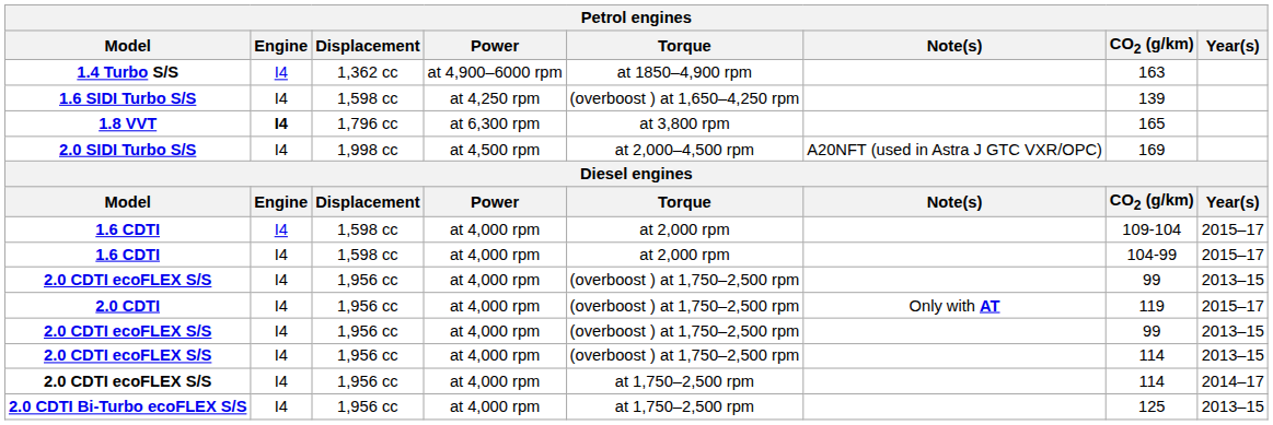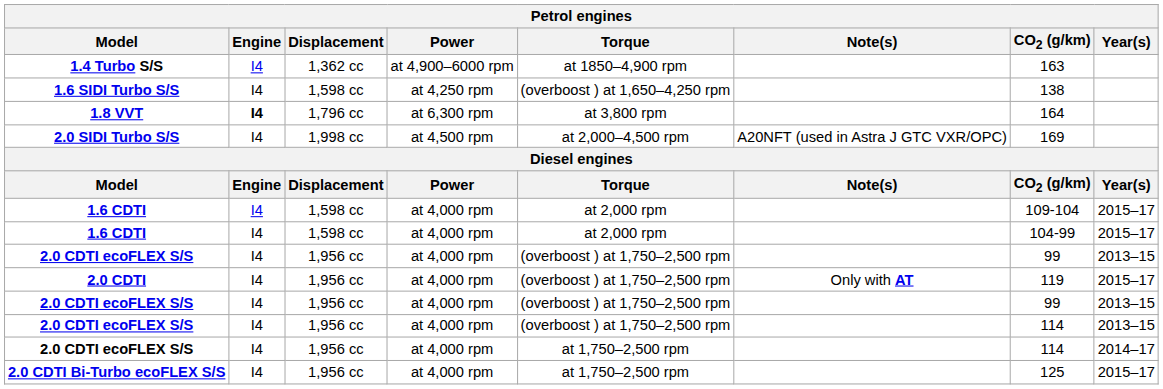 <table class="wikitable" style="text-align:center; font-size:90%;">
 <tr>
 <th colspan=10>Petrol engines</th>
 </tr>
 <tr style="background:#dcdcdc; text-align:center; vertical-align:middle;">
 <th>Model</th>
 <th>Engine</th>
 <th>Displacement</th>
 <th>Power</th>
 <th>Torque</th>
 <th>Note(s)</th>
 <th>CO<sub>2</sub> (g/km)</th>
 <th>Year(s)</th>
 </tr>
 <tr style="background:#fff;">
 <td><strong><a href='#'>1.4 Turbo</a> S/S</strong></td>
 <td><a href='#'>I4</a></td>
 <td>1,362 cc</td>
 <td> at 4,900–6000 rpm</td>
 <td> at 1850–4,900 rpm</td>
 <td></td>
 <td>163</td>
 <td></td>
 </tr>
 <tr style="background:#fff;">
 <td><strong><a href='#'>1.6 SIDI Turbo S/S</a></strong></td>
 <td>I4</td>
 <td>1,598 cc</td>
 <td> at 4,250 rpm</td>
 <td> (overboost ) at 1,650–4,250 rpm</td>
 <td></td>
-<td>139</td>
+<td>138</td>
 <td></td>
 </tr>
 <tr style="background:#fff;">
 <td><strong><a href='#'>1.8 VVT</a></strong></td>
 <td><strong>I4</strong></td>
 <td>1,796 cc</td>
 <td> at 6,300 rpm</td>
 <td> at 3,800 rpm</td>
 <td></td>
-<td>165</td>
+<td>164</td>
 <td></td>
 </tr>
 <tr style="background:#fff;">
 <td><strong><a href='#'>2.0 SIDI Turbo S/S</a></strong></td>
 <td>I4</td>
 <td>1,998 cc</td>
 <td> at 4,500 rpm</td>
 <td> at 2,000–4,500 rpm</td>
 <td>A20NFT (used in Astra J GTC VXR/OPC)</td>
 <td>169</td>
 <td></td>
 </tr>
 <tr>
 <th colspan=10>Diesel engines</th>
 </tr>
 <tr style="background:#dcdcdc; text-align:center; vertical-align:middle;">
 <th>Model</th>
 <th>Engine</th>
 <th>Displacement</th>
 <th>Power</th>
 <th>Torque</th>
 <th>Note(s)</th>
 <th>CO<sub>2</sub> (g/km)</th>
 <th>Year(s)</th>
 </tr>
 <tr style="background:#fff;">
 <td><strong><a href='#'>1.6 CDTI</a></strong></td>
 <td><a href='#'>I4</a></td>
 <td>1,598 cc</td>
 <td> at 4,000 rpm</td>
 <td> at 2,000 rpm</td>
 <td></td>
 <td>109-104</td>
 <td>2015–17</td>
 </tr>
 <tr style="background:#fff;">
 <td><strong><a href='#'>1.6 CDTI</a></strong></td>
 <td>I4</td>
 <td>1,598 cc</td>
 <td> at 4,000 rpm</td>
 <td> at 2,000 rpm</td>
 <td></td>
 <td>104-99</td>
 <td>2015–17</td>
 </tr>
 <tr style="background:#fff;">
 <td><strong><a href='#'>2.0 CDTI ecoFLEX S/S</a></strong></td>
 <td>I4</td>
 <td>1,956 cc</td>
 <td> at 4,000 rpm</td>
 <td> (overboost ) at 1,750–2,500 rpm</td>
 <td></td>
 <td>99</td>
 <td>2013–15</td>
 </tr>
 <tr style="background:#fff;">
 <td><strong><a href='#'>2.0 CDTI</a></strong></td>
 <td>I4</td>
 <td>1,956 cc</td>
 <td> at 4,000 rpm</td>
 <td> (overboost ) at 1,750–2,500 rpm</td>
 <td>Only with <strong><a href='#'>AT</a></strong></td>
 <td>119</td>
 <td>2015–17</td>
 </tr>
 <tr style="background:#fff;">
 <td><strong><a href='#'>2.0 CDTI ecoFLEX S/S</a></strong></td>
 <td>I4</td>
 <td>1,956 cc</td>
 <td> at 4,000 rpm</td>
 <td> (overboost ) at 1,750–2,500 rpm</td>
 <td></td>
 <td>99</td>
 <td>2013–15</td>
 </tr>
 <tr style="background:#fff;">
 <td><strong><a href='#'>2.0 CDTI ecoFLEX S/S</a></strong></td>
 <td>I4</td>
 <td>1,956 cc</td>
 <td> at 4,000 rpm</td>
 <td> (overboost ) at 1,750–2,500 rpm</td>
 <td></td>
 <td>114</td>
 <td>2013–15</td>
 </tr>
 <tr style="background:#fff;">
 <td><strong>2.0 CDTI ecoFLEX S/S</strong></td>
 <td>I4</td>
 <td>1,956 cc</td>
 <td> at 4,000 rpm</td>
 <td> at 1,750–2,500 rpm</td>
 <td></td>
 <td>114</td>
 <td>2014–17</td>
 </tr>
 <tr style="background:#fff;">
 <td><strong><a href='#'>2.0 CDTI Bi-Turbo ecoFLEX S/S</a></strong></td>
 <td>I4</td>
 <td>1,956 cc</td>
 <td> at 4,000 rpm</td>
 <td> at 1,750–2,500 rpm</td>
 <td></td>
 <td>125</td>
-<td>2013–15</td>
+<td>2015–17</td>
 </tr>
 </table>
